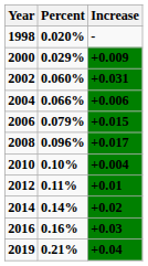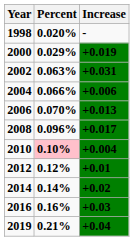 <table class="wikitable">
 <tr>
 <th><strong>Year</strong></th>
 <th><strong>Percent</strong></th>
 <th><strong>Increase</strong></th>
 </tr>
 <tr>
 <td><strong>1998</strong></td>
 <td><strong>0.020%</strong></td>
 <td><strong>-</strong></td>
 </tr>
 <tr>
 <td><strong>2000</strong></td>
 <td><strong>0.029%</strong></td>
-<td style="background:green"><strong>+0.009</strong></td>
+<td style="background:green"><strong>+0.019</strong></td>
 </tr>
 <tr>
 <td><strong>2002</strong></td>
-<td><strong>0.060%</strong></td>
+<td><strong>0.063%</strong></td>
 <td style="background:green"><strong>+0.031</strong></td>
 </tr>
 <tr>
 <td><strong>2004</strong></td>
 <td><strong>0.066%</strong></td>
 <td style="background:green"><strong>+0.006</strong></td>
 </tr>
 <tr>
 <td><strong>2006</strong></td>
-<td><strong>0.079%</strong></td>
-<td style="background:green"><strong>+0.015</strong></td>
+<td><strong>0.070%</strong></td>
+<td style="background:green"><strong>+0.013</strong></td>
 </tr>
 <tr>
 <td><strong>2008</strong></td>
 <td><strong>0.096%</strong></td>
 <td style="background:green"><strong>+0.017</strong></td>
 </tr>
 <tr>
 <td><strong>2010</strong></td>
-<td><strong>0.10%</strong></td>
+<td style="background: pink;"><strong>0.10%</strong></td>
 <td style="background:green"><strong>+0.004</strong></td>
 </tr>
 <tr>
 <td><strong>2012</strong></td>
-<td><strong>0.11%</strong></td>
+<td><strong>0.12%</strong></td>
 <td style="background:green"><strong>+0.01</strong></td>
 </tr>
 <tr>
 <td><strong>2014</strong></td>
 <td><strong>0.14%</strong></td>
 <td style="background:green"><strong>+0.02</strong></td>
 </tr>
 <tr>
 <td><strong>2016</strong></td>
 <td><strong>0.16%</strong></td>
 <td style="background:green"><strong>+0.03</strong></td>
 </tr>
 <tr>
 <td><strong>2019</strong></td>
 <td><strong>0.21%</strong></td>
 <td style="background:green"><strong>+0.04</strong></td>
 </tr>
 </table>
